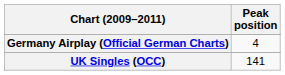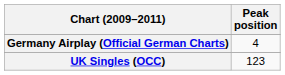 <table class="wikitable sortable plainrowheaders" style="text-align:center">
 <tr>
 <th scope="col">Chart (2009–2011)</th>
 <th scope="col">Peak<br>position</th>
 </tr>
 <tr>
 </tr>
 <tr>
 </tr>
 <tr>
 </tr>
 <tr>
 <th scope="row">Germany Airplay (<a href='#'>Official German Charts</a>)</th>
 <td>4</td>
 </tr>
 <tr>
 </tr>
 <tr>
 </tr>
 <tr>
 </tr>
 <tr>
 </tr>
 <tr>
 <th scope="row"><a href='#'>UK Singles</a> (<a href='#'>OCC</a>)</th>
-<td>141</td>
+<td>123</td>
 </tr>
 </table>
